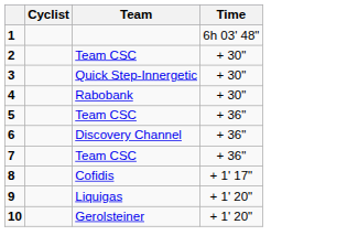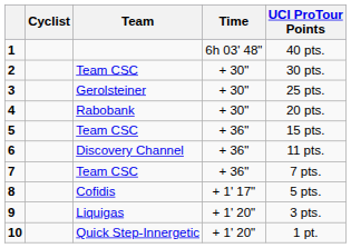 <table class="wikitable">
 <tr style="background:#ccccff;">
 <th></th>
 <th>Cyclist</th>
 <th>Team</th>
 <th>Time</th>
+<th><a href='#'>UCI ProTour</a><br>Points</th>
 </tr>
 <tr>
 <td><strong>1</strong></td>
 <td></td>
 <td></td>
 <td>6h 03' 48"</td>
+<td align="center">40 pts.</td>
 </tr>
 <tr>
 <td><strong>2</strong></td>
 <td></td>
 <td><a href='#'>Team CSC</a></td>
 <td align="center">+ 30"</td>
+<td align="center">30 pts.</td>
 </tr>
 <tr>
 <td><strong>3</strong></td>
 <td></td>
-<td><a href='#'>Quick Step-Innergetic</a></td>
+<td><a href='#'>Gerolsteiner</a></td>
 <td align="center">+ 30"</td>
+<td align="center">25 pts.</td>
 </tr>
 <tr>
 <td><strong>4</strong></td>
 <td></td>
 <td><a href='#'>Rabobank</a></td>
 <td align="center">+ 30"</td>
+<td align="center">20 pts.</td>
 </tr>
 <tr>
 <td><strong>5</strong></td>
 <td></td>
 <td><a href='#'>Team CSC</a></td>
 <td align="center">+ 36"</td>
+<td align="center">15 pts.</td>
 </tr>
 <tr>
 <td><strong>6</strong></td>
 <td></td>
 <td><a href='#'>Discovery Channel</a></td>
 <td align="center">+ 36"</td>
+<td align="center">11 pts.</td>
 </tr>
 <tr>
 <td><strong>7</strong></td>
 <td></td>
 <td><a href='#'>Team CSC</a></td>
 <td align="center">+ 36"</td>
+<td align="center">7 pts.</td>
 </tr>
 <tr>
 <td><strong>8</strong></td>
 <td></td>
 <td><a href='#'>Cofidis</a></td>
 <td align="center">+ 1' 17"</td>
+<td align="center">5 pts.</td>
 </tr>
 <tr>
 <td><strong>9</strong></td>
 <td></td>
 <td><a href='#'>Liquigas</a></td>
 <td align="center">+ 1' 20"</td>
+<td align="center">3 pts.</td>
 </tr>
 <tr>
 <td><strong>10</strong></td>
 <td></td>
-<td><a href='#'>Gerolsteiner</a></td>
+<td><a href='#'>Quick Step-Innergetic</a></td>
 <td align="center">+ 1' 20"</td>
+<td align="center">1 pt.</td>
 </tr>
 </table>
